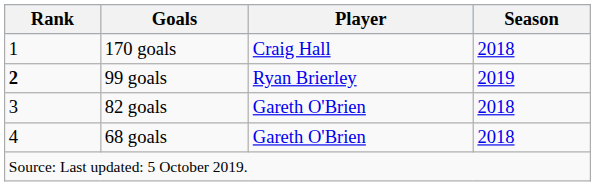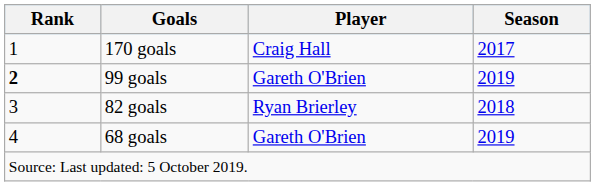 <table class="wikitable" style="width:40%;">
 <tr style="background:#87cefa;">
 <th>Rank</th>
 <th>Goals</th>
 <th>Player</th>
 <th>Season</th>
 </tr>
 <tr>
 <td>1</td>
 <td>170 goals</td>
 <td> <a href='#'>Craig Hall</a></td>
-<td><a href='#'>2018</a></td>
+<td><a href='#'>2017</a></td>
 </tr>
 <tr>
 <td><strong>2</strong></td>
 <td>99 goals</td>
-<td> <a href='#'>Ryan Brierley</a></td>
+<td> <a href='#'>Gareth O'Brien</a></td>
 <td><a href='#'>2019</a></td>
 </tr>
 <tr>
 <td>3</td>
 <td>82 goals</td>
-<td> <a href='#'>Gareth O'Brien</a></td>
+<td> <a href='#'>Ryan Brierley</a></td>
 <td><a href='#'>2018</a></td>
 </tr>
 <tr>
 <td>4</td>
 <td>68 goals</td>
 <td> <a href='#'>Gareth O'Brien</a></td>
-<td><a href='#'>2018</a></td>
+<td><a href='#'>2019</a></td>
 </tr>
 <tr>
 <td colspan=4><small>Source: Last updated: 5 October 2019.</small></td>
 </tr>
 </table>
